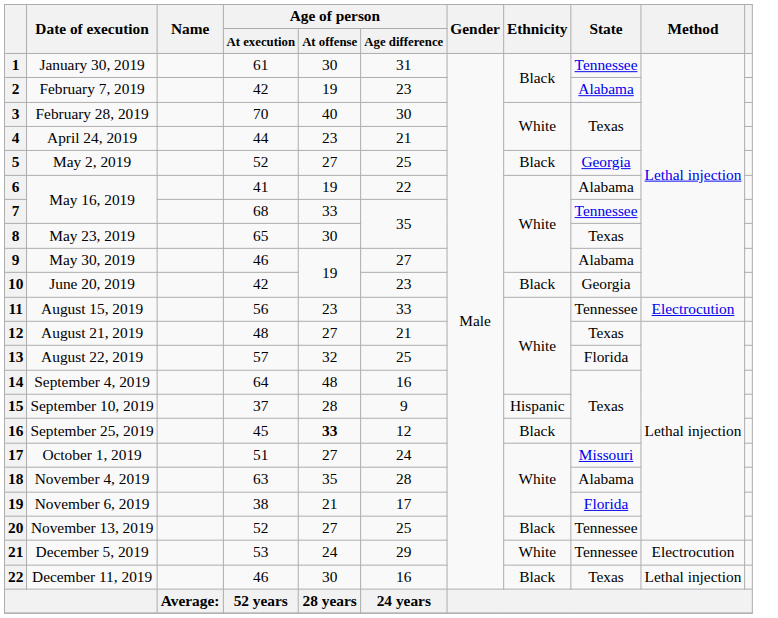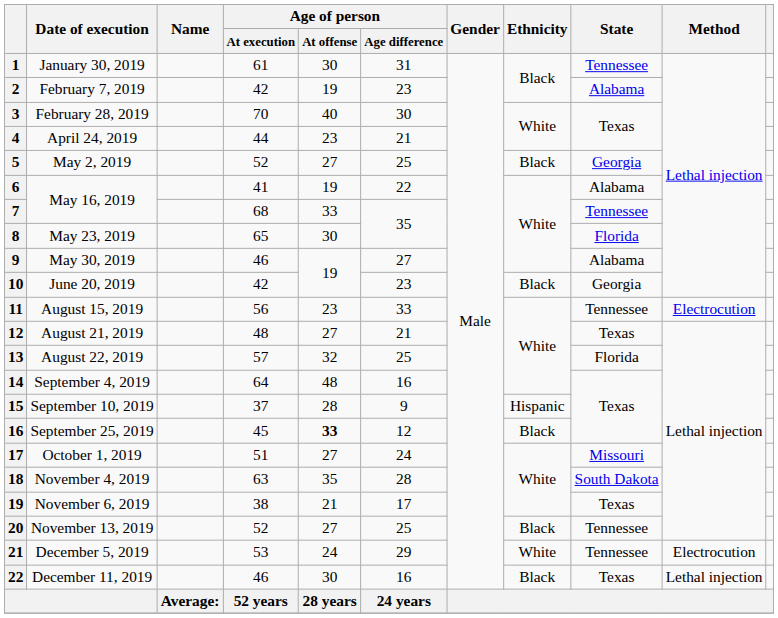 <table class="wikitable sortable" style="text-align:center;">
 <tr>
 <th scope="col" rowspan="2"></th>
 <th scope="col" rowspan="2" data-sort-type="date">Date of execution</th>
 <th scope="col" rowspan="2">Name</th>
 <th scope="col" colspan="3">Age of person</th>
 <th scope="col" rowspan="2">Gender</th>
 <th scope="col" rowspan="2">Ethnicity</th>
 <th scope="col" rowspan="2">State</th>
 <th scope="col" rowspan="2">Method</th>
 <th scope="col" rowspan="2"></th>
 </tr>
 <tr>
 <th scope="col"><small>At execution</small></th>
 <th scope="col"><small>At offense</small></th>
 <th scope="col"><small>Age difference</small></th>
 </tr>
 <tr>
 <th scope="row">1</th>
 <td>January 30, 2019</td>
 <td></td>
 <td>61 </td>
 <td>30 </td>
 <td>31</td>
 <td rowspan="22">Male</td>
 <td rowspan="2">Black</td>
 <td><a href='#'>Tennessee</a></td>
 <td rowspan="10"><a href='#'>Lethal injection</a></td>
 <td></td>
 </tr>
 <tr>
 <th scope="row">2</th>
 <td>February 7, 2019</td>
 <td></td>
 <td>42 </td>
 <td>19 </td>
 <td>23</td>
 <td><a href='#'>Alabama</a></td>
 <td></td>
 </tr>
 <tr>
 <th scope="row">3</th>
 <td>February 28, 2019</td>
 <td></td>
 <td>70 </td>
 <td>40 </td>
 <td>30</td>
 <td rowspan="2">White</td>
 <td rowspan="2">Texas</td>
 <td></td>
 </tr>
 <tr>
 <th scope="row">4</th>
 <td>April 24, 2019</td>
 <td></td>
 <td>44 </td>
 <td>23 </td>
 <td>21</td>
 <td></td>
 </tr>
 <tr>
 <th scope="row">5</th>
 <td>May 2, 2019</td>
 <td></td>
 <td>52 </td>
 <td>27 </td>
 <td>25</td>
 <td>Black</td>
 <td><a href='#'>Georgia</a></td>
 <td></td>
 </tr>
 <tr>
 <th scope="row">6</th>
 <td rowspan="2">May 16, 2019</td>
 <td></td>
 <td>41 </td>
 <td>19 </td>
 <td>22</td>
 <td rowspan="4">White</td>
 <td>Alabama</td>
 <td></td>
 </tr>
 <tr>
 <th scope="row">7</th>
 <td></td>
 <td>68 </td>
 <td>33 </td>
 <td rowspan="2">35</td>
 <td><a href='#'>Tennessee</a></td>
 <td></td>
 </tr>
 <tr>
 <th scope="row">8</th>
 <td>May 23, 2019</td>
 <td></td>
 <td>65 </td>
 <td>30 </td>
-<td>Texas</td>
+<td><a href='#'>Florida</a></td>
 <td></td>
 </tr>
 <tr>
 <th scope="row">9</th>
 <td>May 30, 2019</td>
 <td></td>
 <td>46 </td>
 <td rowspan="2">19 </td>
 <td>27</td>
 <td>Alabama</td>
 <td></td>
 </tr>
 <tr>
 <th scope="row">10</th>
 <td>June 20, 2019</td>
 <td></td>
 <td>42  </td>
 <td>23</td>
 <td>Black</td>
 <td>Georgia</td>
 <td></td>
 </tr>
 <tr>
 <th scope="row">11</th>
 <td>August 15, 2019</td>
 <td></td>
 <td>56 </td>
 <td>23 </td>
 <td>33</td>
 <td rowspan="4">White</td>
 <td>Tennessee</td>
 <td><a href='#'>Electrocution</a></td>
 <td></td>
 </tr>
 <tr>
 <th scope="row">12</th>
 <td>August 21, 2019</td>
 <td></td>
 <td>48 </td>
 <td>27 </td>
 <td>21</td>
 <td>Texas</td>
 <td rowspan="9">Lethal injection</td>
 <td></td>
 </tr>
 <tr>
 <th scope="row">13</th>
 <td>August 22, 2019</td>
 <td></td>
 <td>57 </td>
 <td>32 </td>
 <td>25</td>
 <td>Florida</td>
 <td></td>
 </tr>
 <tr>
 <th scope="row">14</th>
 <td>September 4, 2019</td>
 <td></td>
 <td>64 </td>
 <td>48 </td>
 <td>16</td>
 <td rowspan="3">Texas</td>
 <td></td>
 </tr>
 <tr>
 <th scope="row">15</th>
 <td>September 10, 2019</td>
 <td></td>
 <td>37 </td>
 <td>28 </td>
 <td>9</td>
 <td>Hispanic</td>
 <td></td>
 </tr>
 <tr>
 <th scope="row">16</th>
 <td>September 25, 2019</td>
 <td></td>
 <td>45 </td>
 <td><strong>33 </strong></td>
 <td>12</td>
 <td>Black</td>
 <td></td>
 </tr>
 <tr>
 <th scope="row">17</th>
 <td>October 1, 2019</td>
 <td></td>
 <td>51 </td>
 <td>27 </td>
 <td>24</td>
 <td rowspan="3">White</td>
 <td><a href='#'>Missouri</a></td>
 <td></td>
 </tr>
 <tr>
 <th scope="row">18</th>
 <td>November 4, 2019</td>
 <td></td>
 <td>63 </td>
 <td>35 </td>
 <td>28</td>
-<td>Alabama</td>
+<td><a href='#'>South Dakota</a></td>
 <td></td>
 </tr>
 <tr>
 <th scope="row">19</th>
 <td>November 6, 2019</td>
 <td></td>
 <td>38 </td>
 <td>21 </td>
 <td>17</td>
-<td><a href='#'>Florida</a></td>
+<td>Texas</td>
 <td></td>
 </tr>
 <tr>
 <th scope="row">20</th>
 <td>November 13, 2019</td>
 <td></td>
 <td>52 </td>
 <td>27 </td>
 <td>25</td>
 <td>Black</td>
 <td>Tennessee</td>
 <td></td>
 </tr>
 <tr>
 <th scope="row">21</th>
 <td>December 5, 2019</td>
 <td></td>
 <td>53 </td>
 <td>24 </td>
 <td>29</td>
 <td>White</td>
 <td>Tennessee</td>
 <td>Electrocution</td>
 <td></td>
 </tr>
 <tr>
 <th scope="row">22</th>
 <td>December 11, 2019</td>
 <td></td>
 <td>46 </td>
 <td>30 </td>
 <td>16</td>
 <td>Black</td>
 <td>Texas</td>
 <td>Lethal injection</td>
 <td></td>
 </tr>
 <tr class="sortbottom">
 <th colspan="2"></th>
 <th>Average:</th>
 <th>52 years</th>
 <th>28 years</th>
 <th>24 years</th>
 <th colspan="5"></th>
 </tr>
 <tr>
 </tr>
 </table>
